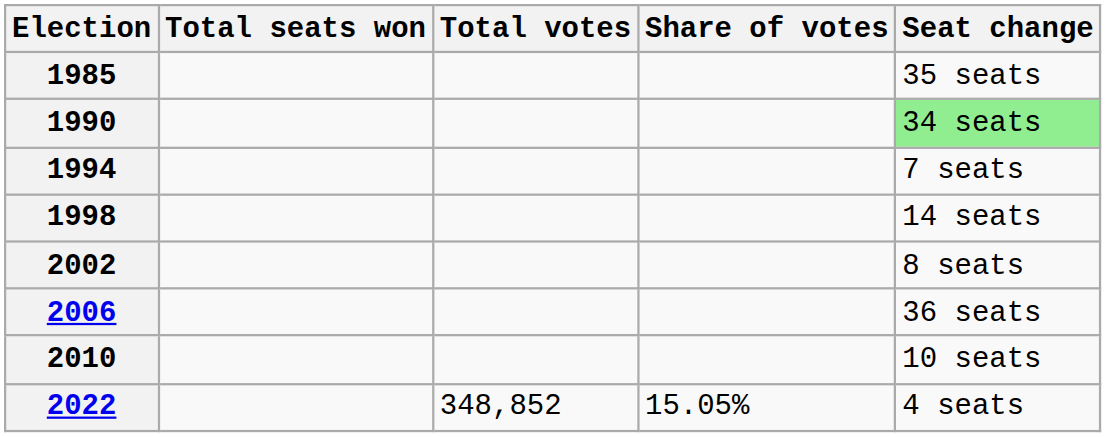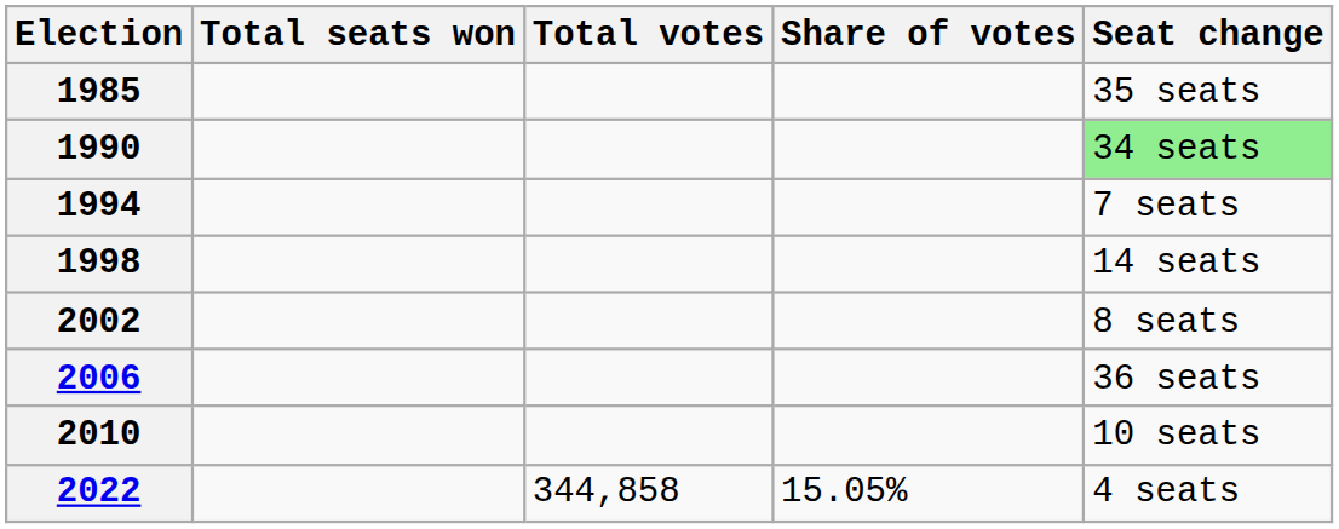 <table class="wikitable">
 <tr>
 <th>Election</th>
 <th>Total seats won</th>
 <th>Total votes</th>
 <th>Share of votes</th>
 <th>Seat change</th>
 </tr>
 <tr>
 <th>1985</th>
 <td></td>
 <td></td>
 <td></td>
 <td>35 seats</td>
 </tr>
 <tr>
 <th>1990</th>
 <td></td>
 <td></td>
 <td></td>
 <td style="background: lightgreen;">34 seats</td>
 </tr>
 <tr>
 <th>1994</th>
 <td></td>
 <td></td>
 <td></td>
 <td>7 seats</td>
 </tr>
 <tr>
 <th>1998</th>
 <td></td>
 <td></td>
 <td></td>
 <td>14 seats</td>
 </tr>
 <tr>
 <th>2002</th>
 <td></td>
 <td></td>
 <td></td>
 <td>8 seats</td>
 </tr>
 <tr>
 <th><a href='#'>2006</a></th>
 <td></td>
 <td></td>
 <td></td>
 <td>36 seats</td>
 </tr>
 <tr>
 <th>2010</th>
 <td></td>
 <td></td>
 <td></td>
 <td>10 seats</td>
 </tr>
 <tr>
 <th><a href='#'>2022</a></th>
 <td></td>
-<td>348,852</td>
+<td>344,858</td>
 <td>15.05%</td>
 <td>4 seats</td>
 </tr>
 </table>
